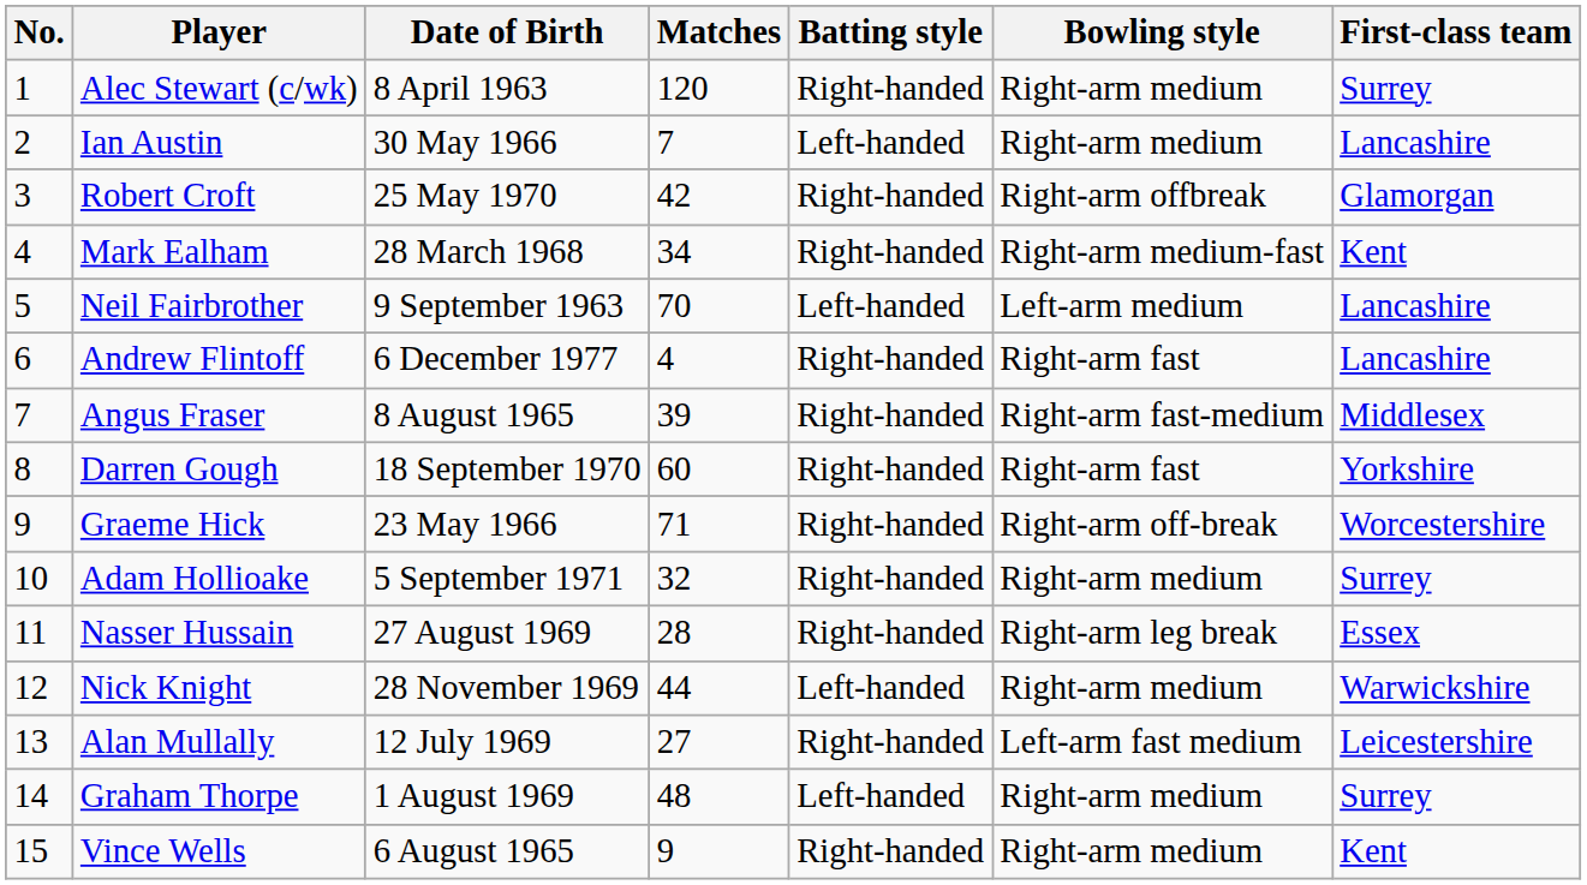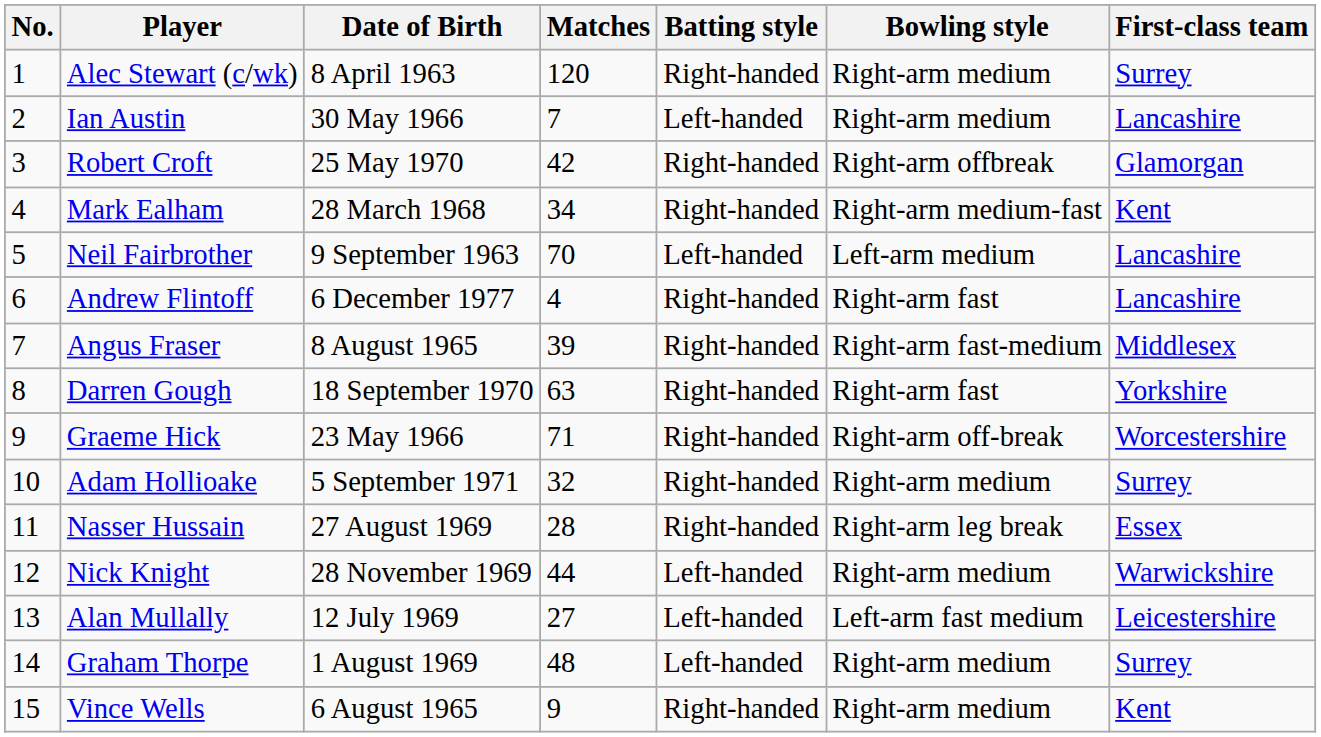 <table class="wikitable">
 <tr>
 <th>No.</th>
 <th>Player</th>
 <th>Date of Birth</th>
 <th>Matches</th>
 <th>Batting style</th>
 <th>Bowling style</th>
 <th>First-class team</th>
 </tr>
 <tr>
 <td>1</td>
 <td><a href='#'>Alec Stewart</a> (<a href='#'>c</a>/<a href='#'>wk</a>)</td>
 <td>8 April 1963</td>
 <td>120</td>
 <td>Right-handed</td>
 <td>Right-arm medium</td>
 <td><a href='#'>Surrey</a></td>
 </tr>
 <tr>
 <td>2</td>
 <td><a href='#'>Ian Austin</a></td>
 <td>30 May 1966</td>
 <td>7</td>
 <td>Left-handed</td>
 <td>Right-arm medium</td>
 <td><a href='#'>Lancashire</a></td>
 </tr>
 <tr>
 <td>3</td>
 <td><a href='#'>Robert Croft</a></td>
 <td>25 May 1970</td>
 <td>42</td>
 <td>Right-handed</td>
 <td>Right-arm offbreak</td>
 <td><a href='#'>Glamorgan</a></td>
 </tr>
 <tr>
 <td>4</td>
 <td><a href='#'>Mark Ealham</a></td>
 <td>28 March 1968</td>
 <td>34</td>
 <td>Right-handed</td>
 <td>Right-arm medium-fast</td>
 <td><a href='#'>Kent</a></td>
 </tr>
 <tr>
 <td>5</td>
 <td><a href='#'>Neil Fairbrother</a></td>
 <td>9 September 1963</td>
 <td>70</td>
 <td>Left-handed</td>
 <td>Left-arm medium</td>
 <td><a href='#'>Lancashire</a></td>
 </tr>
 <tr>
 <td>6</td>
 <td><a href='#'>Andrew Flintoff</a></td>
 <td>6 December 1977</td>
 <td>4</td>
 <td>Right-handed</td>
 <td>Right-arm fast</td>
 <td><a href='#'>Lancashire</a></td>
 </tr>
 <tr>
 <td>7</td>
 <td><a href='#'>Angus Fraser</a></td>
 <td>8 August 1965</td>
 <td>39</td>
 <td>Right-handed</td>
 <td>Right-arm fast-medium</td>
 <td><a href='#'>Middlesex</a></td>
 </tr>
 <tr>
 <td>8</td>
 <td><a href='#'>Darren Gough</a></td>
 <td>18 September 1970</td>
-<td>60</td>
+<td>63</td>
 <td>Right-handed</td>
 <td>Right-arm fast</td>
 <td><a href='#'>Yorkshire</a></td>
 </tr>
 <tr>
 <td>9</td>
 <td><a href='#'>Graeme Hick</a></td>
 <td>23 May 1966</td>
 <td>71</td>
 <td>Right-handed</td>
 <td>Right-arm off-break</td>
 <td><a href='#'>Worcestershire</a></td>
 </tr>
 <tr>
 <td>10</td>
 <td><a href='#'>Adam Hollioake</a></td>
 <td>5 September 1971</td>
 <td>32</td>
 <td>Right-handed</td>
 <td>Right-arm medium</td>
 <td><a href='#'>Surrey</a></td>
 </tr>
 <tr>
 <td>11</td>
 <td><a href='#'>Nasser Hussain</a></td>
 <td>27 August 1969</td>
 <td>28</td>
 <td>Right-handed</td>
 <td>Right-arm leg break</td>
 <td><a href='#'>Essex</a></td>
 </tr>
 <tr>
 <td>12</td>
 <td><a href='#'>Nick Knight</a></td>
 <td>28 November 1969</td>
 <td>44</td>
 <td>Left-handed</td>
 <td>Right-arm medium</td>
 <td><a href='#'>Warwickshire</a></td>
 </tr>
 <tr>
 <td>13</td>
 <td><a href='#'>Alan Mullally</a></td>
 <td>12 July 1969</td>
 <td>27</td>
-<td>Right-handed</td>
+<td>Left-handed</td>
 <td>Left-arm fast medium</td>
 <td><a href='#'>Leicestershire</a></td>
 </tr>
 <tr>
 <td>14</td>
 <td><a href='#'>Graham Thorpe</a></td>
 <td>1 August 1969</td>
 <td>48</td>
 <td>Left-handed</td>
 <td>Right-arm medium</td>
 <td><a href='#'>Surrey</a></td>
 </tr>
 <tr>
 <td>15</td>
 <td><a href='#'>Vince Wells</a></td>
 <td>6 August 1965</td>
 <td>9</td>
 <td>Right-handed</td>
 <td>Right-arm medium</td>
 <td><a href='#'>Kent</a></td>
 </tr>
 </table>
